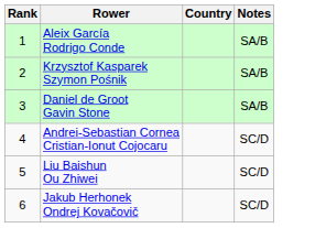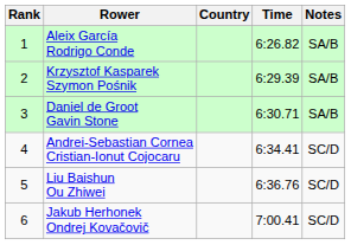 <table class="wikitable" style="text-align:center">
 <tr>
 <th>Rank</th>
 <th>Rower</th>
 <th>Country</th>
+<th>Time</th>
 <th>Notes</th>
 </tr>
 <tr bgcolor=ccffcc>
 <td>1</td>
 <td align="left"><a href='#'>Aleix García</a><br><a href='#'>Rodrigo Conde</a></td>
 <td align="left"></td>
+<td>6:26.82</td>
 <td>SA/B</td>
 </tr>
 <tr bgcolor=ccffcc>
 <td>2</td>
 <td align="left"><a href='#'>Krzysztof Kasparek</a><br><a href='#'>Szymon Pośnik</a></td>
 <td align="left"></td>
+<td>6:29.39</td>
 <td>SA/B</td>
 </tr>
 <tr bgcolor=ccffcc>
 <td>3</td>
 <td align="left"><a href='#'>Daniel de Groot</a><br><a href='#'>Gavin Stone</a></td>
 <td align="left"></td>
+<td>6:30.71</td>
 <td>SA/B</td>
 </tr>
 <tr>
 <td>4</td>
 <td align="left"><a href='#'>Andrei-Sebastian Cornea</a><br><a href='#'>Cristian-Ionut Cojocaru</a></td>
 <td align="left"></td>
+<td>6:34.41</td>
 <td>SC/D</td>
 </tr>
 <tr>
 <td>5</td>
 <td align="left"><a href='#'>Liu Baishun</a><br><a href='#'>Ou Zhiwei</a></td>
 <td align="left"></td>
+<td>6:36.76</td>
 <td>SC/D</td>
 </tr>
 <tr>
 <td>6</td>
 <td align="left"><a href='#'>Jakub Herhonek</a><br><a href='#'>Ondrej Kovačovič</a></td>
 <td align="left"></td>
+<td>7:00.41</td>
 <td>SC/D</td>
 </tr>
 </table>
